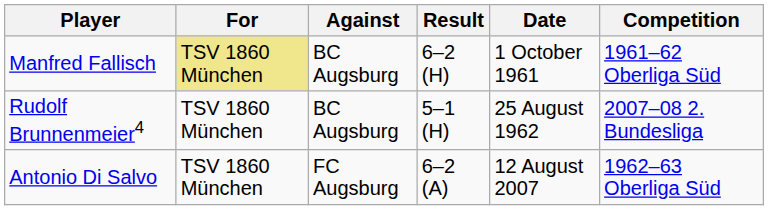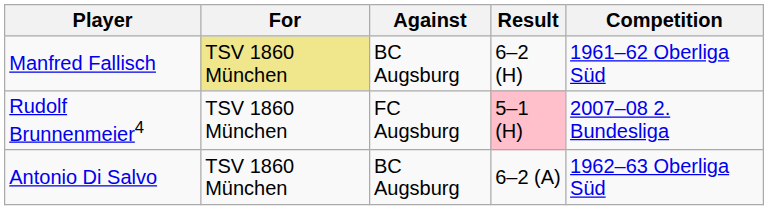 <table class="wikitable">
 <tr>
 <th>Player</th>
 <th>For</th>
 <th>Against</th>
 <th>Result</th>
-<th>Date</th>
 <th>Competition</th>
 </tr>
 <tr>
 <td> <a href='#'>Manfred Fallisch</a></td>
 <td style="background: khaki;">TSV 1860 München</td>
 <td>BC Augsburg</td>
 <td>6–2 (H)</td>
-<td>1 October 1961</td>
 <td><a href='#'>1961–62 Oberliga Süd</a></td>
 </tr>
 <tr>
 <td> <a href='#'>Rudolf Brunnenmeier</a><sup>4</sup></td>
 <td>TSV 1860 München</td>
-<td>BC Augsburg</td>
-<td>5–1 (H)</td>
-<td>25 August 1962</td>
+<td>FC Augsburg</td>
+<td style="background: pink;">5–1 (H)</td>
 <td><a href='#'>2007–08 2. Bundesliga</a></td>
 </tr>
 <tr>
 <td> <a href='#'>Antonio Di Salvo</a></td>
 <td>TSV 1860 München</td>
-<td>FC Augsburg</td>
+<td>BC Augsburg</td>
 <td>6–2 (A)</td>
-<td>12 August 2007</td>
 <td><a href='#'>1962–63 Oberliga Süd</a></td>
 </tr>
 </table>
